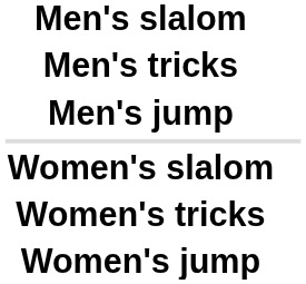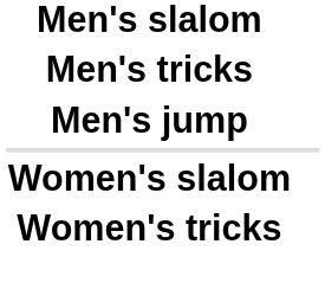 <table>
 <tr>
 <th scope="row">Men's slalom</th>
 <td></td>
 <td></td>
 <td></td>
 </tr>
 <tr>
 <th scope="row">Men's tricks</th>
 <td></td>
 <td></td>
 <td></td>
 </tr>
 <tr>
 <th scope="row">Men's jump</th>
 <td></td>
 <td></td>
 <td></td>
 </tr>
 <tr bgcolor=#DDDDDD>
 <td colspan=4></td>
 </tr>
 <tr>
 <th scope="row">Women's slalom</th>
 <td></td>
 <td></td>
 <td></td>
 </tr>
 <tr>
 <th scope="row">Women's tricks</th>
 <td></td>
 <td></td>
 <td></td>
 </tr>
-<tr>
-<th scope="row">Women's jump</th>
-<td></td>
-<td></td>
-<td></td>
-</tr>
 </table>
